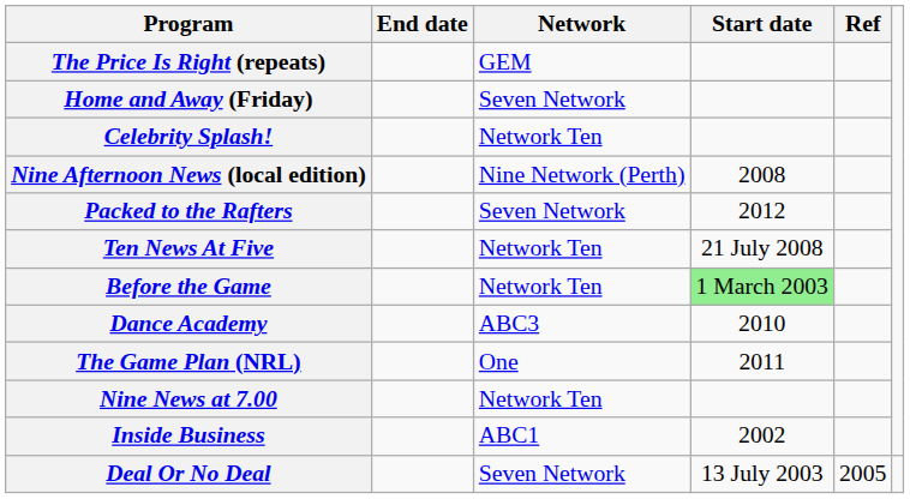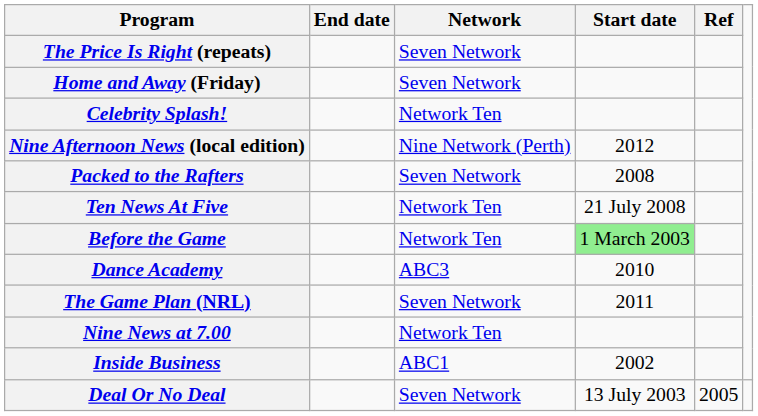 <table class="wikitable plainrowheaders sortable">
 <tr>
 <th scope="col">Program</th>
 <th scope="col">End date</th>
 <th scope="col">Network</th>
 <th scope="col">Start date</th>
 <th scope="col" class="unsortable">Ref</th>
 </tr>
 <tr>
 <th scope="row"><em><a href='#'>The Price Is Right</a></em> (repeats)</th>
 <td align=center></td>
-<td><a href='#'>GEM</a></td>
+<td><a href='#'>Seven Network</a></td>
 <td align=center></td>
 <td align=center></td>
 </tr>
 <tr>
 <th scope="row"><em><a href='#'>Home and Away</a></em> (Friday)</th>
 <td align=center></td>
 <td><a href='#'>Seven Network</a></td>
 <td align=center></td>
 <td align=center></td>
 </tr>
 <tr>
 <th scope="row"><em><a href='#'>Celebrity Splash!</a></em></th>
 <td align=center></td>
 <td><a href='#'>Network Ten</a></td>
 <td align=center></td>
 <td align=center></td>
 </tr>
 <tr>
 <th scope="row"><em><a href='#'>Nine Afternoon News</a></em> (local edition)</th>
 <td align=center></td>
 <td><a href='#'>Nine Network (Perth)</a></td>
-<td align=center>2008</td>
+<td align=center>2012</td>
 <td align=center></td>
 </tr>
 <tr>
 <th scope="row"><em><a href='#'>Packed to the Rafters</a></em></th>
 <td align=center></td>
 <td><a href='#'>Seven Network</a></td>
-<td align=center>2012</td>
+<td align=center>2008</td>
 <td align=center></td>
 </tr>
 <tr>
 <th scope="row"><em><a href='#'>Ten News At Five</a></em></th>
 <td align=center></td>
 <td><a href='#'>Network Ten</a></td>
 <td align=center>21 July 2008</td>
 <td align=center></td>
 </tr>
 <tr>
 <th scope="row"><em><a href='#'>Before the Game</a></em></th>
 <td align=center></td>
 <td><a href='#'>Network Ten</a></td>
 <td align=center style="background: lightgreen;">1 March 2003</td>
 <td align=center></td>
 </tr>
 <tr>
 <th scope="row"><em><a href='#'>Dance Academy</a></em></th>
 <td align=center></td>
 <td><a href='#'>ABC3</a></td>
 <td align=center>2010</td>
 <td align=center></td>
 </tr>
 <tr>
 <th scope="row"><a href='#'><em>The Game Plan</em> (NRL)</a></th>
 <td align=center></td>
-<td><a href='#'>One</a></td>
+<td><a href='#'>Seven Network</a></td>
 <td align=center>2011</td>
 <td align=center></td>
 </tr>
 <tr>
 <th scope="row"><em><a href='#'>Nine News at 7.00</a></em></th>
 <td align=center></td>
 <td><a href='#'>Network Ten</a></td>
 <td align=center></td>
 <td></td>
 </tr>
 <tr>
 <th scope="row"><em><a href='#'>Inside Business</a></em></th>
 <td align=center></td>
 <td><a href='#'>ABC1</a></td>
 <td align=center>2002</td>
 <td align=center></td>
 </tr>
 <tr>
 <th scope="row"><em><a href='#'>Deal Or No Deal</a></em></th>
 <td align=center></td>
 <td><a href='#'>Seven Network</a></td>
 <td align=center>13 July 2003</td>
 <td align=center>2005</td>
 <td></td>
 </tr>
 </table>
